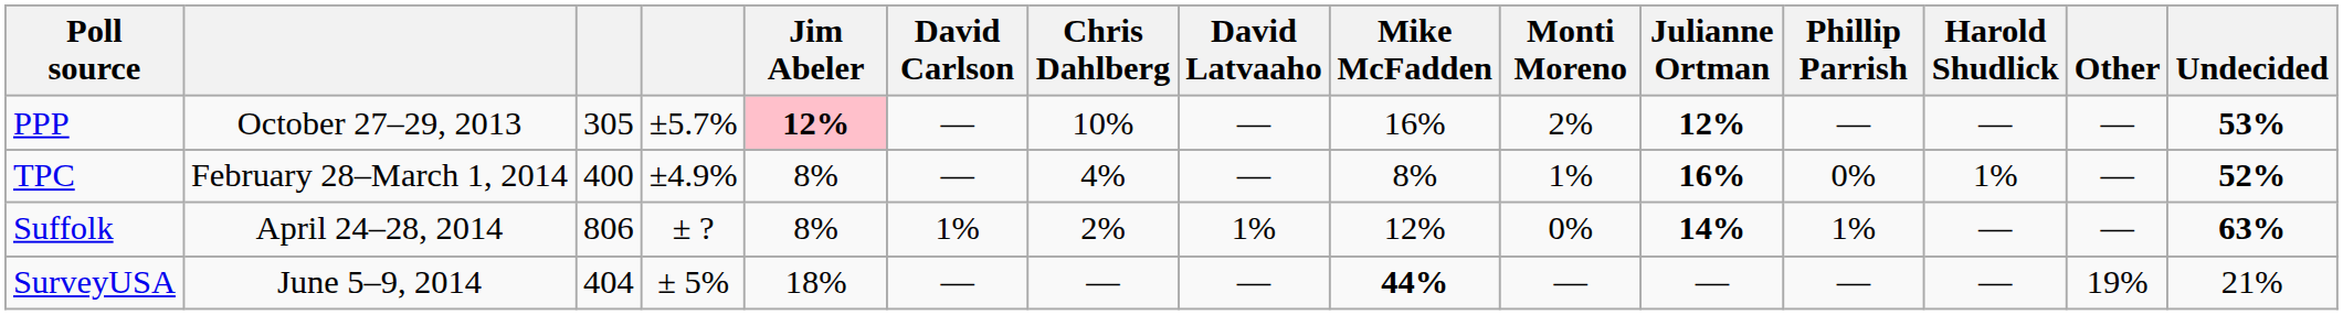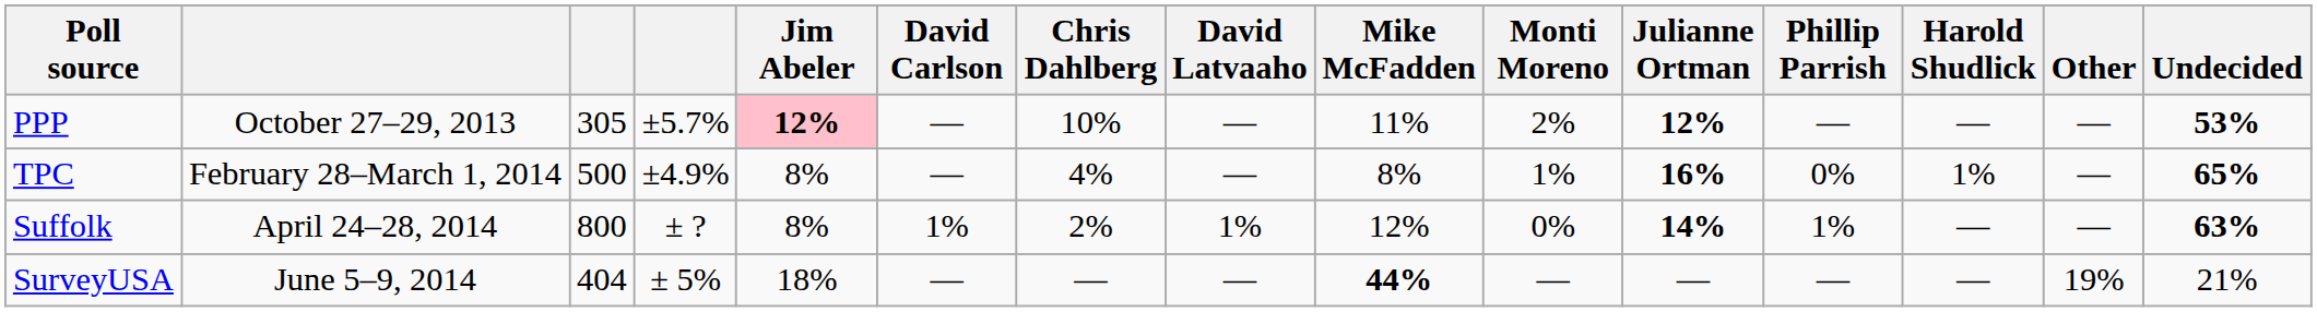 <table class="wikitable" style="text-align:center">
 <tr valign= bottom>
 <th>Poll<br>source</th>
 <th></th>
 <th></th>
 <th></th>
 <th style="width:60px;">Jim<br>Abeler</th>
 <th style="width:60px;">David<br>Carlson</th>
 <th style="width:60px;">Chris<br>Dahlberg</th>
 <th style="width:60px;">David<br>Latvaaho</th>
 <th style="width:60px;">Mike<br>McFadden</th>
 <th style="width:60px;">Monti<br>Moreno</th>
 <th style="width:60px;">Julianne<br>Ortman</th>
 <th style="width:60px;">Phillip<br>Parrish</th>
 <th style="width:60px;">Harold<br>Shudlick</th>
 <th>Other</th>
 <th>Undecided</th>
 </tr>
 <tr>
 <td align=left><a href='#'>PPP</a></td>
 <td>October 27–29, 2013</td>
 <td>305</td>
 <td>±5.7%</td>
 <td style="background: pink;"><strong>12%</strong></td>
 <td>—</td>
 <td>10%</td>
 <td>—</td>
-<td>16%</td>
+<td>11%</td>
 <td>2%</td>
 <td><strong>12%</strong></td>
 <td>—</td>
 <td>—</td>
 <td>—</td>
 <td><strong>53%</strong></td>
 </tr>
 <tr>
 <td align=left><a href='#'>TPC</a></td>
 <td>February 28–March 1, 2014</td>
-<td>400</td>
+<td>500</td>
 <td>±4.9%</td>
 <td>8%</td>
 <td>—</td>
 <td>4%</td>
 <td>—</td>
 <td>8%</td>
 <td>1%</td>
 <td><strong>16%</strong></td>
 <td>0%</td>
 <td>1%</td>
 <td>—</td>
-<td><strong>52%</strong></td>
+<td><strong>65%</strong></td>
 </tr>
 <tr>
 <td align=left><a href='#'>Suffolk</a></td>
 <td>April 24–28, 2014</td>
-<td>806</td>
+<td>800</td>
 <td>± ?</td>
 <td>8%</td>
 <td>1%</td>
 <td>2%</td>
 <td>1%</td>
 <td>12%</td>
 <td>0%</td>
 <td><strong>14%</strong></td>
 <td>1%</td>
 <td>—</td>
 <td>—</td>
 <td><strong>63%</strong></td>
 </tr>
 <tr>
 <td align=left><a href='#'>SurveyUSA</a></td>
 <td>June 5–9, 2014</td>
 <td>404</td>
 <td>± 5%</td>
 <td>18%</td>
 <td>—</td>
 <td>—</td>
 <td>—</td>
 <td><strong>44%</strong></td>
 <td>—</td>
 <td>—</td>
 <td>—</td>
 <td>—</td>
 <td>19%</td>
 <td>21%</td>
 </tr>
 </table>
